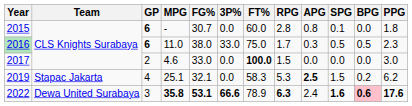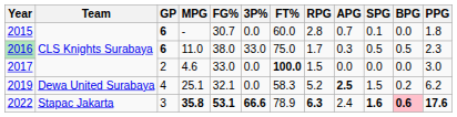 <table class="wikitable sortable">
 <tr>
 <th>Year</th>
 <th>Team</th>
 <th>GP</th>
 <th>MPG</th>
 <th>FG%</th>
 <th>3P%</th>
 <th>FT%</th>
 <th>RPG</th>
 <th>APG</th>
 <th>SPG</th>
 <th>BPG</th>
 <th>PPG</th>
 </tr>
 <tr>
 <td><a href='#'>2015</a></td>
 <td rowspan="3"><a href='#'>CLS Knights Surabaya</a></td>
 <td><strong>6</strong></td>
 <td>-</td>
 <td>30.7</td>
 <td>0.0</td>
 <td>60.0</td>
 <td>2.8</td>
-<td>0.8</td>
+<td>0.7</td>
 <td>0.1</td>
 <td>0.0</td>
 <td>1.8</td>
 </tr>
 <tr>
 <td style="text-align:left; background:#afe6ba;"><a href='#'>2016</a></td>
 <td><strong>6</strong></td>
 <td>11.0</td>
 <td>38.0</td>
 <td>33.0</td>
 <td>75.0</td>
 <td>1.7</td>
 <td>0.3</td>
 <td>0.5</td>
 <td>0.5</td>
 <td>2.3</td>
 </tr>
 <tr>
 <td><a href='#'>2017</a></td>
 <td>2</td>
 <td>4.6</td>
 <td>33.0</td>
 <td>0.0</td>
 <td><strong>100.0</strong></td>
 <td>1.5</td>
 <td>0.0</td>
 <td>0.0</td>
 <td>0.0</td>
 <td>3.0</td>
 </tr>
 <tr>
 <td><a href='#'>2019</a></td>
-<td><a href='#'>Stapac Jakarta</a></td>
+<td><a href='#'>Dewa United Surabaya</a></td>
 <td>4</td>
 <td>25.1</td>
 <td>32.1</td>
 <td>0.0</td>
 <td>58.3</td>
-<td>5.3</td>
+<td>5.2</td>
 <td><strong>2.5</strong></td>
 <td>1.5</td>
 <td>0.2</td>
 <td>6.2</td>
 </tr>
 <tr>
 <td><a href='#'>2022</a></td>
-<td><a href='#'>Dewa United Surabaya</a></td>
+<td><a href='#'>Stapac Jakarta</a></td>
 <td>3</td>
 <td><strong>35.8</strong></td>
 <td><strong>53.1</strong></td>
 <td><strong>66.6</strong></td>
 <td>78.9</td>
 <td><strong>6.3</strong></td>
 <td>2.4</td>
 <td><strong>1.6</strong></td>
 <td style="background: pink;"><strong>0.6</strong></td>
 <td><strong>17.6</strong></td>
 </tr>
 </table>
